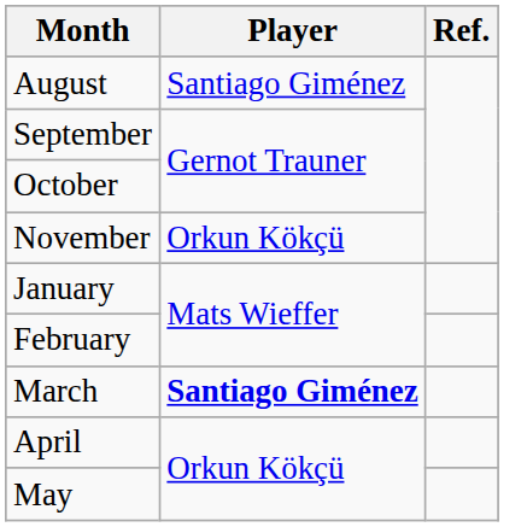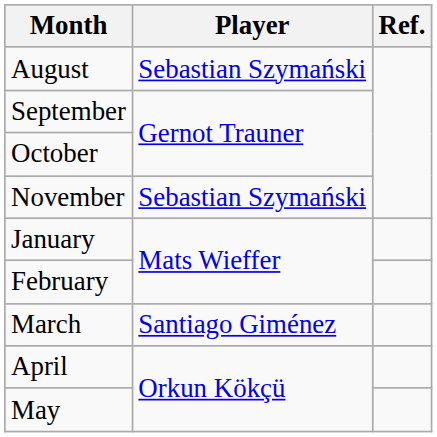 <table class="wikitable" style="text-align:left">
 <tr>
 <th>Month</th>
 <th>Player</th>
 <th>Ref.</th>
 </tr>
 <tr>
 <td>August</td>
-<td> <a href='#'>Santiago Giménez</a></td>
+<td> <a href='#'>Sebastian Szymański</a></td>
 <td rowspan="4"></td>
 </tr>
 <tr>
 <td>September</td>
 <td rowspan="2"> <a href='#'>Gernot Trauner</a></td>
 </tr>
 <tr>
 <td>October</td>
 </tr>
 <tr>
 <td>November</td>
-<td> <a href='#'>Orkun Kökçü</a></td>
+<td> <a href='#'>Sebastian Szymański</a></td>
 </tr>
 <tr>
 <td>January</td>
 <td rowspan="2"> <a href='#'>Mats Wieffer</a></td>
 <td></td>
 </tr>
 <tr>
 <td>February</td>
 <td></td>
 </tr>
 <tr>
 <td>March</td>
-<td><strong> <a href='#'>Santiago Giménez</a></strong></td>
+<td> <a href='#'>Santiago Giménez</a></td>
 <td></td>
 </tr>
 <tr>
 <td>April</td>
 <td rowspan="2"> <a href='#'>Orkun Kökçü</a></td>
 <td></td>
 </tr>
 <tr>
 <td>May</td>
 <td></td>
 </tr>
 </table>
